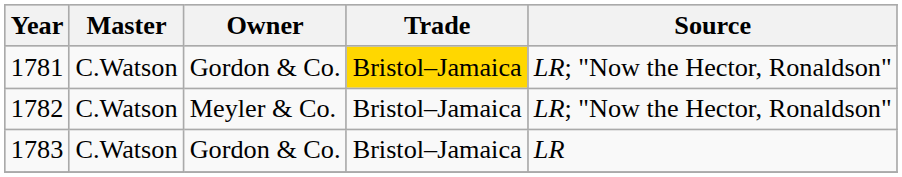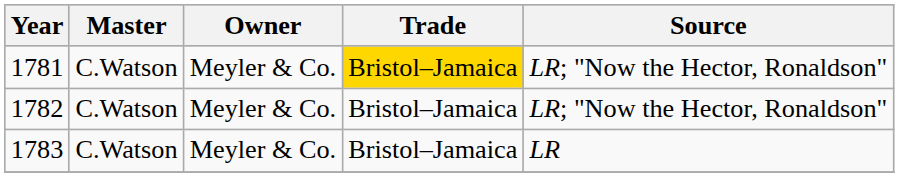 <table class=" wikitable">
 <tr>
 <th>Year</th>
 <th>Master</th>
 <th>Owner</th>
 <th>Trade</th>
 <th>Source</th>
 </tr>
 <tr>
 <td>1781</td>
 <td>C.Watson</td>
-<td>Gordon & Co.</td>
+<td>Meyler & Co.</td>
 <td style="background: gold;">Bristol–Jamaica</td>
 <td><em>LR</em>; "Now the Hector, Ronaldson"</td>
 </tr>
 <tr>
 <td>1782</td>
 <td>C.Watson</td>
 <td>Meyler & Co.</td>
 <td>Bristol–Jamaica</td>
 <td><em>LR</em>; "Now the Hector, Ronaldson"</td>
 </tr>
 <tr>
 <td>1783</td>
 <td>C.Watson</td>
-<td>Gordon & Co.</td>
+<td>Meyler & Co.</td>
 <td>Bristol–Jamaica</td>
 <td><em>LR</em></td>
 </tr>
 <tr>
 </tr>
 </table>
